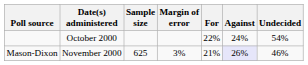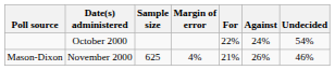 <table class="wikitable" style="font-size:90%;">
 <tr valign= bottom>
 <th>Poll source</th>
 <th>Date(s)<br>administered</th>
 <th>Sample<br>size</th>
 <th>Margin of<br>error</th>
 <th>For</th>
 <th>Against</th>
 <th>Undecided</th>
 </tr>
 <tr>
 <td></td>
 <td align=center>October 2000</td>
 <td align=center></td>
 <td align=center></td>
 <td align=center>22%</td>
 <td align=center>24%</td>
 <td align=center>54%</td>
 </tr>
 <tr>
 <td {{nowrap>Mason-Dixon</td>
 <td align=center>November 2000</td>
 <td align=center>625</td>
-<td align=center>3%</td>
+<td align=center>4%</td>
 <td align=center>21%</td>
-<td align=center style="background: lavender;">26%</td>
+<td align=center>26%</td>
 <td align=center>46%</td>
 </tr>
 </table>
